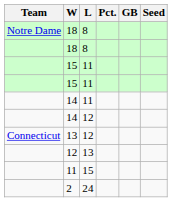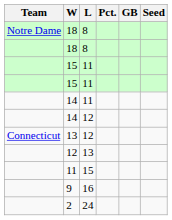 <table class=wikitable>
 <tr>
 <th>Team</th>
 <th>W</th>
 <th>L</th>
 <th>Pct.</th>
 <th>GB</th>
 <th>Seed</th>
 </tr>
 <tr bgcolor=#ccffcc>
 <td><a href='#'>Notre Dame</a></td>
 <td>18</td>
 <td>8</td>
 <td></td>
 <td></td>
 <td></td>
 </tr>
 <tr bgcolor=#ccffcc>
 <td></td>
 <td>18</td>
 <td>8</td>
 <td></td>
 <td></td>
 <td></td>
 </tr>
 <tr bgcolor=#ccffcc>
 <td></td>
 <td>15</td>
 <td>11</td>
 <td></td>
 <td></td>
 <td></td>
 </tr>
 <tr bgcolor=#ccffcc>
 <td></td>
 <td>15</td>
 <td>11</td>
 <td></td>
 <td></td>
 <td></td>
 </tr>
 <tr>
 <td></td>
 <td>14</td>
 <td>11</td>
 <td></td>
 <td></td>
 <td></td>
 </tr>
 <tr>
 <td></td>
 <td>14</td>
 <td>12</td>
 <td></td>
 <td></td>
 <td></td>
 </tr>
 <tr>
 <td><a href='#'>Connecticut</a></td>
 <td>13</td>
 <td>12</td>
 <td></td>
 <td></td>
 <td></td>
 </tr>
 <tr>
 <td></td>
 <td>12</td>
 <td>13</td>
 <td></td>
 <td></td>
 <td></td>
 </tr>
 <tr>
 <td></td>
 <td>11</td>
 <td>15</td>
 <td></td>
 <td></td>
 <td></td>
 </tr>
 <tr>
 <td></td>
+<td>9</td>
+<td>16</td>
+<td></td>
+<td></td>
+<td></td>
+</tr>
+<tr>
+<td></td>
 <td>2</td>
 <td>24</td>
 <td></td>
 <td></td>
 <td></td>
 </tr>
 </table>
